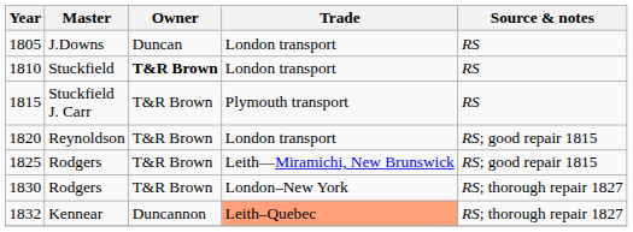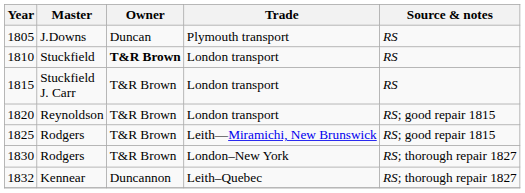 <table class="sortable wikitable">
 <tr>
 <th>Year</th>
 <th>Master</th>
 <th>Owner</th>
 <th>Trade</th>
 <th>Source & notes</th>
 </tr>
 <tr>
 <td>1805</td>
 <td>J.Downs</td>
 <td>Duncan</td>
-<td>London transport</td>
+<td>Plymouth transport</td>
 <td><em>RS</em></td>
 </tr>
 <tr>
 <td>1810</td>
 <td>Stuckfield</td>
 <td><strong>T&R Brown</strong></td>
 <td>London transport</td>
 <td><em>RS</em></td>
 </tr>
 <tr>
 <td>1815</td>
 <td>Stuckfield<br>J. Carr</td>
 <td>T&R Brown</td>
-<td>Plymouth transport</td>
+<td>London transport</td>
 <td><em>RS</em></td>
 </tr>
 <tr>
 <td>1820</td>
 <td>Reynoldson</td>
 <td>T&R Brown</td>
 <td>London transport</td>
 <td><em>RS</em>; good repair 1815</td>
 </tr>
 <tr>
 <td>1825</td>
 <td>Rodgers</td>
 <td>T&R Brown</td>
 <td>Leith—<a href='#'>Miramichi, New Brunswick</a></td>
 <td><em>RS</em>; good repair 1815</td>
 </tr>
 <tr>
 <td>1830</td>
 <td>Rodgers</td>
 <td>T&R Brown</td>
 <td>London–New York</td>
 <td><em>RS</em>; thorough repair 1827</td>
 </tr>
 <tr>
 <td>1832</td>
 <td>Kennear</td>
 <td>Duncannon</td>
-<td style="background: lightsalmon;">Leith–Quebec</td>
+<td>Leith–Quebec</td>
 <td><em>RS</em>; thorough repair 1827</td>
 </tr>
 <tr>
 </tr>
 </table>
